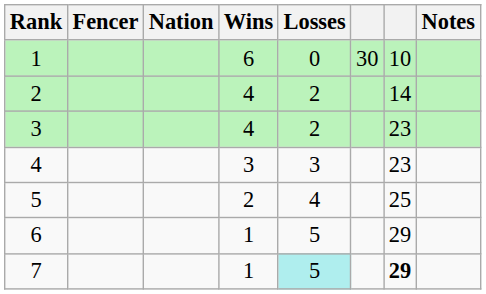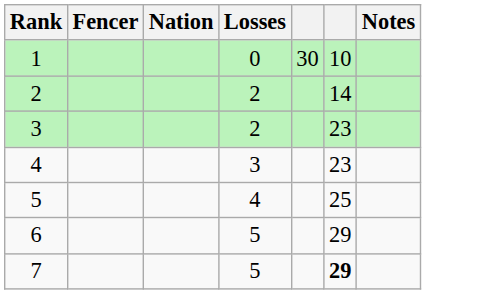 <table class="wikitable sortable" style="text-align: center;">
 <tr>
 <th>Rank</th>
 <th>Fencer</th>
 <th>Nation</th>
-<th>Wins</th>
 <th>Losses</th>
 <th></th>
 <th></th>
 <th>Notes</th>
 </tr>
 <tr style="background:#bbf3bb;">
 <td>1</td>
 <td align=left></td>
 <td align=left></td>
-<td>6</td>
 <td>0</td>
 <td>30</td>
 <td>10</td>
 <td></td>
 </tr>
 <tr style="background:#bbf3bb;">
 <td>2</td>
 <td align=left></td>
 <td align=left></td>
-<td>4</td>
 <td>2</td>
 <td></td>
 <td>14</td>
 <td></td>
 </tr>
 <tr style="background:#bbf3bb;">
 <td>3</td>
 <td align=left></td>
 <td align=left></td>
-<td>4</td>
 <td>2</td>
 <td></td>
 <td>23</td>
 <td></td>
 </tr>
 <tr>
 <td>4</td>
 <td align=left></td>
 <td align=left></td>
 <td>3</td>
-<td>3</td>
 <td></td>
 <td>23</td>
 <td></td>
 </tr>
 <tr>
 <td>5</td>
 <td align=left></td>
 <td align=left></td>
-<td>2</td>
 <td>4</td>
 <td></td>
 <td>25</td>
 <td></td>
 </tr>
 <tr>
 <td>6</td>
 <td align=left></td>
 <td align=left></td>
-<td>1</td>
 <td>5</td>
 <td></td>
 <td>29</td>
 <td></td>
 </tr>
 <tr>
 <td>7</td>
 <td align=left></td>
 <td align=left></td>
-<td>1</td>
-<td style="background: paleturquoise;">5</td>
+<td>5</td>
 <td></td>
 <td><strong>29</strong></td>
 <td></td>
 </tr>
 </table>
